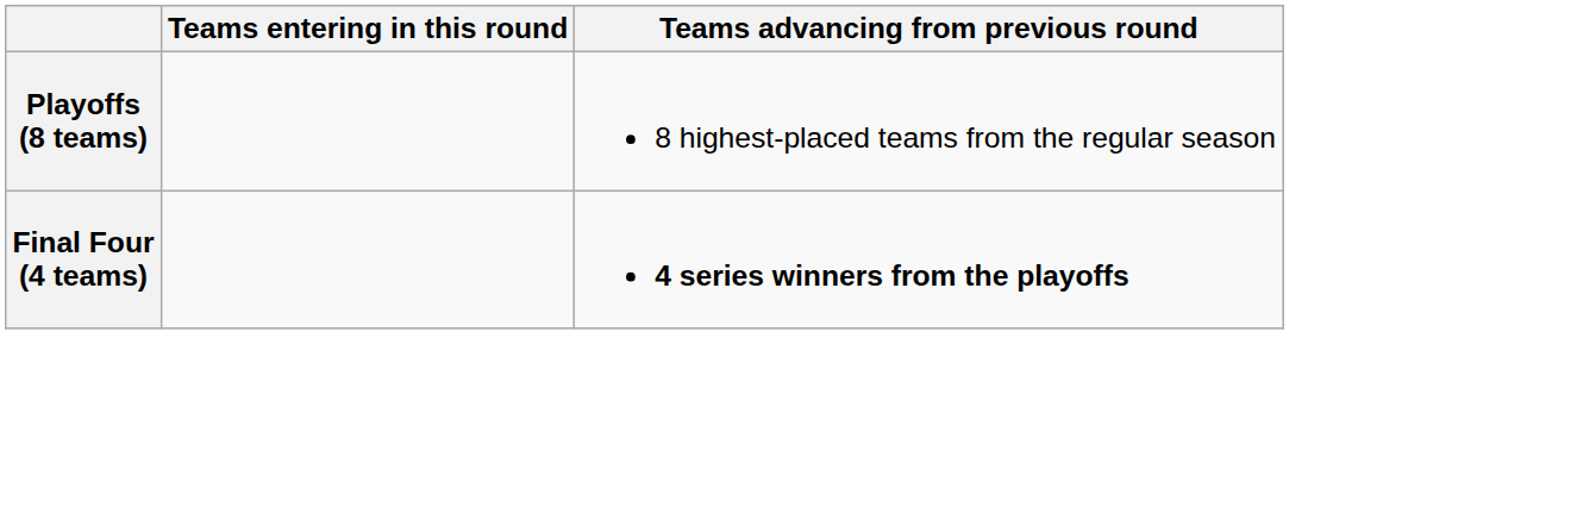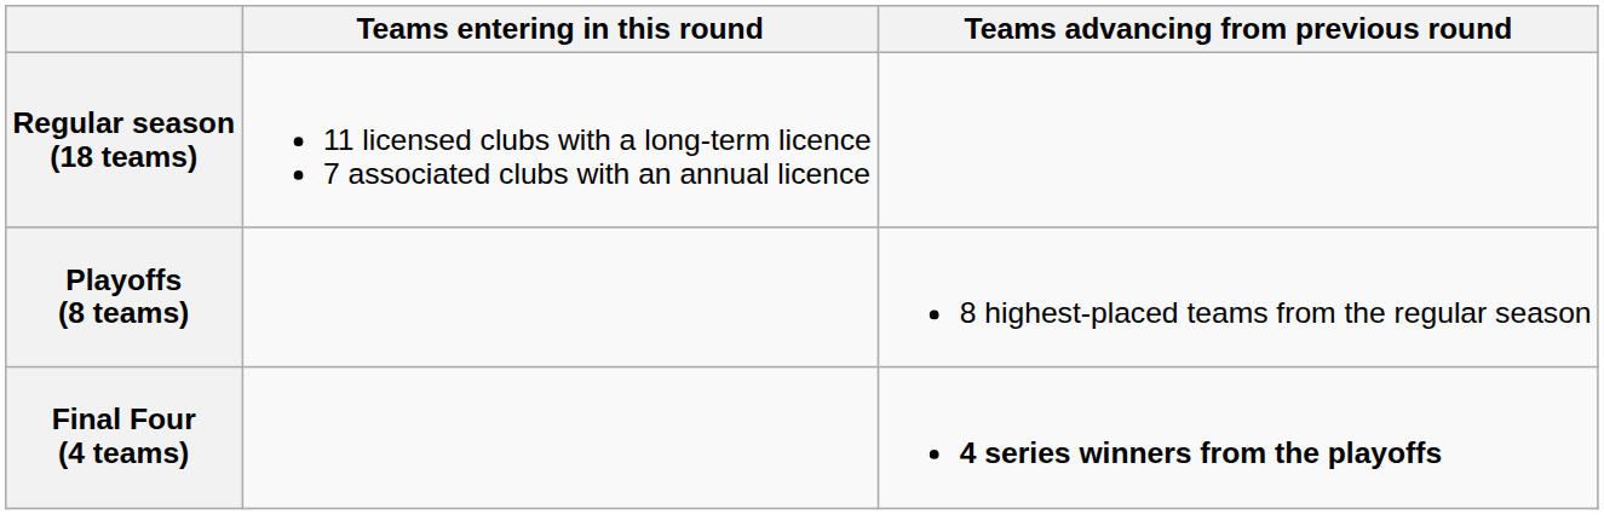 <table class="wikitable">
 <tr>
 <th></th>
 <th>Teams entering in this round</th>
 <th>Teams advancing from previous round</th>
+</tr>
+<tr>
+<th>Regular season<br>(18 teams)</th>
+<td><br><ul><li>11 licensed clubs with a long-term licence</li><li>7 associated clubs with an annual licence</li></ul></td>
+<td></td>
 </tr>
 <tr>
 <th>Playoffs<br>(8 teams)</th>
 <td></td>
 <td><br><ul><li>8 highest-placed teams from the regular season</li></ul></td>
 </tr>
 <tr>
 <th>Final Four<br>(4 teams)</th>
 <td></td>
 <td><strong><br><ul><li>4 series winners from the playoffs</li></ul></strong></td>
 </tr>
 </table>
